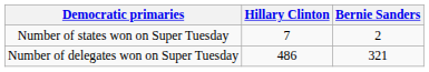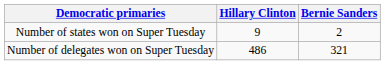 <table class="wikitable" style="text-align:center;">
 <tr>
 <th><a href='#'>Democratic primaries</a></th>
 <th><a href='#'>Hillary Clinton</a></th>
 <th><a href='#'>Bernie Sanders</a></th>
 </tr>
 <tr>
 <td>Number of states won on Super Tuesday</td>
-<td>7</td>
+<td>9</td>
 <td>2</td>
 </tr>
 <tr>
 <td>Number of delegates won on Super Tuesday</td>
 <td>486</td>
 <td>321</td>
 </tr>
 </table>
